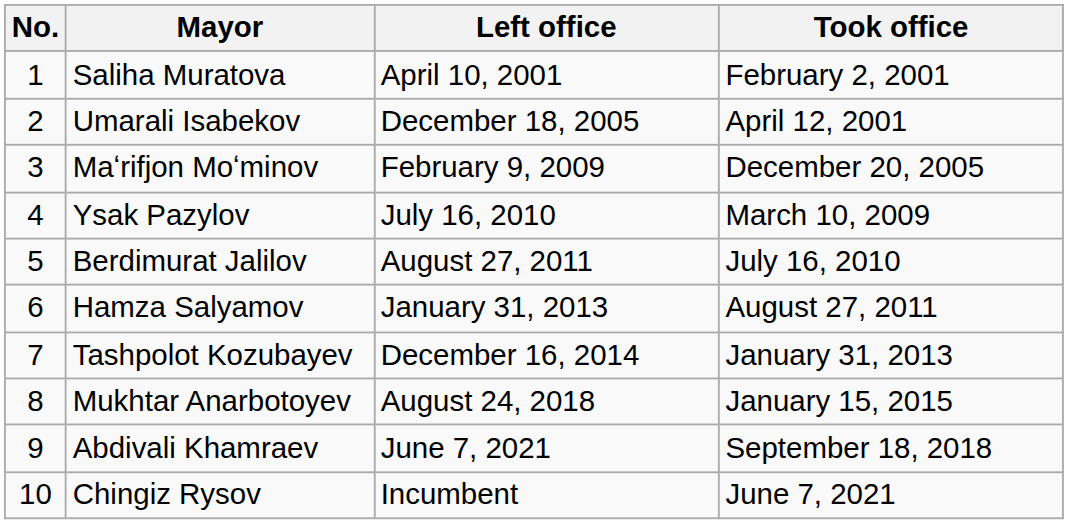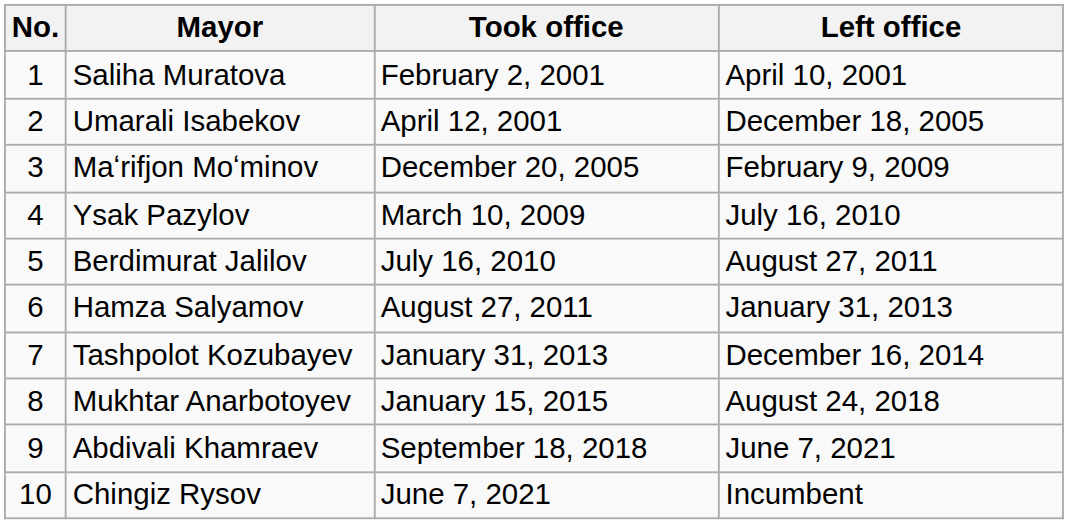 <table class="sortable wikitable" style="text-align:left; font-size:100%;">
 <tr valign=bottom>
 <th width="25px">No.</th>
 <th width="160px">Mayor</th>
+<th width="180px">Took office</th>
 <th width="180px">Left office</th>
-<th width="180px">Took office</th>
 </tr>
 <tr>
 <td align="center">1</td>
 <td>Saliha Muratova</td>
+<td>February 2, 2001</td>
 <td>April 10, 2001</td>
-<td>February 2, 2001</td>
 </tr>
 <tr>
 <td align="center">2</td>
 <td>Umarali Isabekov</td>
+<td>April 12, 2001</td>
 <td>December 18, 2005</td>
-<td>April 12, 2001</td>
 </tr>
 <tr>
 <td align="center">3</td>
 <td>Maʻrifjon Moʻminov</td>
+<td>December 20, 2005</td>
 <td>February 9, 2009</td>
-<td>December 20, 2005</td>
 </tr>
 <tr>
 <td align="center">4</td>
 <td>Ysak Pazylov</td>
+<td>March 10, 2009</td>
 <td>July 16, 2010</td>
-<td>March 10, 2009</td>
 </tr>
 <tr>
 <td align="center">5</td>
 <td>Berdimurat Jalilov</td>
+<td>July 16, 2010</td>
 <td>August 27, 2011</td>
-<td>July 16, 2010</td>
 </tr>
 <tr>
 <td align="center">6</td>
 <td>Hamza Salyamov</td>
+<td>August 27, 2011</td>
 <td>January 31, 2013</td>
-<td>August 27, 2011</td>
 </tr>
 <tr>
 <td align="center">7</td>
 <td>Tashpolot Kozubayev</td>
+<td>January 31, 2013</td>
 <td>December 16, 2014</td>
-<td>January 31, 2013</td>
 </tr>
 <tr>
 <td align="center">8</td>
 <td>Mukhtar Anarbotoyev</td>
+<td>January 15, 2015</td>
 <td>August 24, 2018</td>
-<td>January 15, 2015</td>
 </tr>
 <tr>
 <td align="center">9</td>
 <td>Abdivali Khamraev</td>
+<td>September 18, 2018</td>
 <td>June 7, 2021</td>
-<td>September 18, 2018</td>
 </tr>
 <tr>
 <td align="center">10</td>
 <td>Chingiz Rysov</td>
+<td>June 7, 2021</td>
 <td>Incumbent</td>
-<td>June 7, 2021</td>
 </tr>
 </table>
